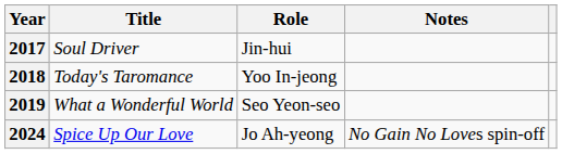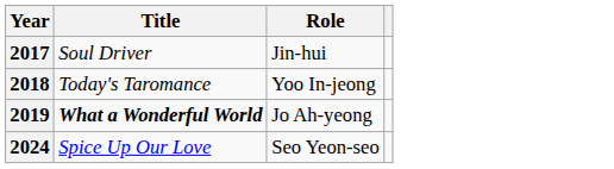 <table class="wikitable plainrowheaders sortable">
 <tr>
 <th scope="col">Year</th>
 <th scope="col">Title</th>
 <th scope="col">Role</th>
-<th scope="col">Notes</th>
 <th scope="col" class="unsortable"></th>
 </tr>
 <tr>
 <th scope="row">2017</th>
 <td><em>Soul Driver</em></td>
 <td>Jin-hui</td>
-<td></td>
 <td style="text-align:center"></td>
 </tr>
 <tr>
 <th scope="row">2018</th>
 <td><em>Today's Taromance</em></td>
 <td>Yoo In-jeong</td>
-<td></td>
 <td style="text-align:center"></td>
 </tr>
 <tr>
 <th scope="row">2019</th>
-<td><em>What a Wonderful World</em></td>
-<td>Seo Yeon-seo</td>
-<td></td>
+<td><strong><em>What a Wonderful World</em></strong></td>
+<td>Jo Ah-yeong</td>
 <td style="text-align:center"></td>
 </tr>
 <tr>
 <th scope="row">2024</th>
 <td><em><a href='#'>Spice Up Our Love</a></em></td>
-<td>Jo Ah-yeong</td>
-<td><em>No Gain No Love</em>s spin-off</td>
+<td>Seo Yeon-seo</td>
 <td style="text-align:center"></td>
 </tr>
 </table>
